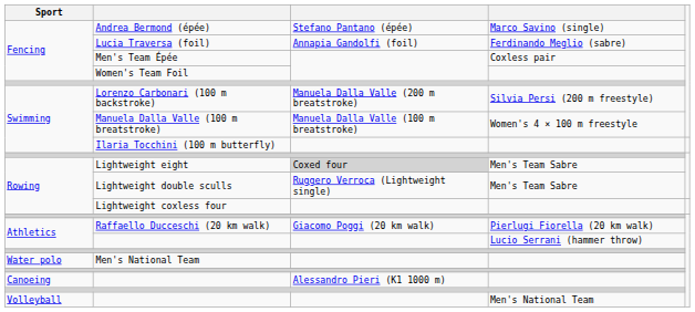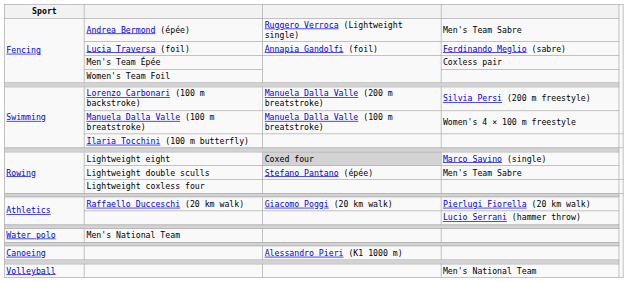 <table class="wikitable"  style="width:70%; font-size:90%; text-align:left;">
 <tr>
 <th width=13%>Sport</th>
 <th width=29%></th>
 <th width=29%></th>
 <th width=29%></th>
 </tr>
 <tr>
 <td rowspan=4> <a href='#'>Fencing</a></td>
 <td><a href='#'>Andrea Bermond</a> (épée)</td>
-<td><a href='#'>Stefano Pantano</a> (épée)</td>
-<td><a href='#'>Marco Savino</a> (single)</td>
+<td><a href='#'>Ruggero Verroca</a> (Lightweight single)</td>
+<td>Men's Team Sabre</td>
 </tr>
 <tr>
 <td><a href='#'>Lucia Traversa</a> (foil)</td>
 <td><a href='#'>Annapia Gandolfi</a> (foil)</td>
 <td><a href='#'>Ferdinando Meglio</a> (sabre)</td>
 </tr>
 <tr>
 <td>Men's Team Épée</td>
 <td rowspan=2></td>
 <td>Coxless pair</td>
 </tr>
 <tr>
 <td>Women's Team Foil</td>
 <td></td>
 </tr>
 <tr style="background:lightgrey;">
 <td colspan=4></td>
 </tr>
 <tr>
 <td rowspan=3> <a href='#'>Swimming</a></td>
 <td><a href='#'>Lorenzo Carbonari</a> (100 m backstroke)</td>
 <td><a href='#'>Manuela Dalla Valle</a> (200 m breatstroke)</td>
 <td><a href='#'>Silvia Persi</a> (200 m freestyle)</td>
 </tr>
 <tr>
 <td><a href='#'>Manuela Dalla Valle</a> (100 m breatstroke)</td>
 <td><a href='#'>Manuela Dalla Valle</a> (100 m breatstroke)</td>
 <td>Women's 4 × 100 m freestyle</td>
 </tr>
 <tr>
 <td><a href='#'>Ilaria Tocchini</a> (100 m butterfly)</td>
 <td></td>
 <td></td>
 <td></td>
 </tr>
 <tr style="background:lightgrey;">
 <td colspan=4></td>
 </tr>
 <tr>
 <td rowspan=3> <a href='#'>Rowing</a></td>
 <td>Lightweight eight</td>
 <td style="background: lightgrey;">Coxed four</td>
-<td>Men's Team Sabre</td>
+<td><a href='#'>Marco Savino</a> (single)</td>
 </tr>
 <tr>
 <td>Lightweight double sculls</td>
-<td><a href='#'>Ruggero Verroca</a> (Lightweight single)</td>
+<td><a href='#'>Stefano Pantano</a> (épée)</td>
 <td>Men's Team Sabre</td>
 </tr>
 <tr>
 <td>Lightweight coxless four</td>
 <td></td>
 <td></td>
 <td></td>
 </tr>
 <tr style="background:lightgrey;">
 <td colspan=4></td>
 </tr>
 <tr>
 <td rowspan=2> <a href='#'>Athletics</a></td>
 <td><a href='#'>Raffaello Ducceschi</a> (20 km walk)</td>
 <td><a href='#'>Giacomo Poggi</a> (20 km walk)</td>
 <td><a href='#'>Pierlugi Fiorella</a> (20 km walk)</td>
 </tr>
 <tr>
 <td></td>
 <td></td>
 <td><a href='#'>Lucio Serrani</a> (hammer throw)</td>
 </tr>
 <tr style="background:lightgrey;">
 <td colspan=4></td>
 </tr>
 <tr>
 <td> <a href='#'>Water polo</a></td>
 <td>Men's National Team</td>
 <td></td>
 <td></td>
 </tr>
 <tr style="background:lightgrey;">
 <td colspan=4></td>
 </tr>
 <tr>
 <td> <a href='#'>Canoeing</a></td>
 <td></td>
 <td><a href='#'>Alessandro Pieri</a> (K1 1000 m)</td>
 <td></td>
 </tr>
 <tr style="background:lightgrey;">
 <td colspan=4></td>
 </tr>
 <tr>
 <td> <a href='#'>Volleyball</a></td>
 <td></td>
 <td></td>
 <td>Men's National Team</td>
 </tr>
 </table>
